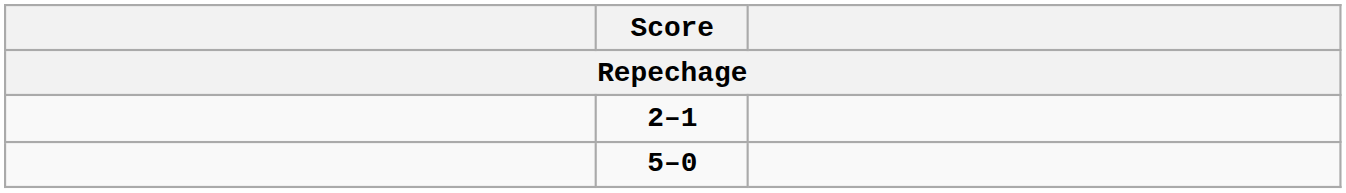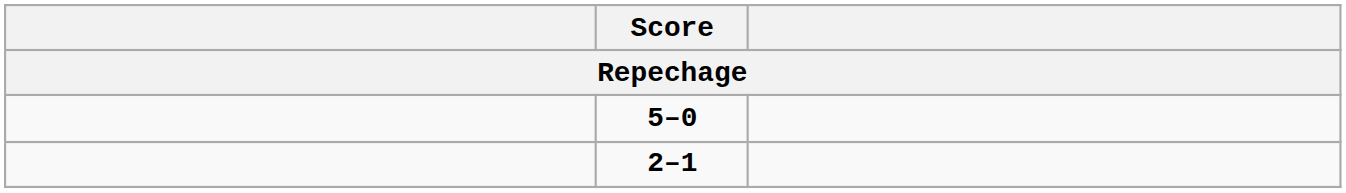 <table class="wikitable" style="text-align: left;">
 <tr>
 <th align="right" width="270"></th>
 <th width="65">Score</th>
 <th align="left" width="270"></th>
 </tr>
 <tr>
 <th colspan="3">Repechage</th>
 </tr>
 <tr>
 <td><strong></strong></td>
-<td align=center><strong>2–1</strong></td>
+<td align=center><strong>5–0</strong></td>
 <td></td>
 </tr>
 <tr>
 <td><strong></strong></td>
-<td align=center><strong>5–0</strong></td>
+<td align=center><strong>2–1</strong></td>
 <td></td>
 </tr>
 </table>
